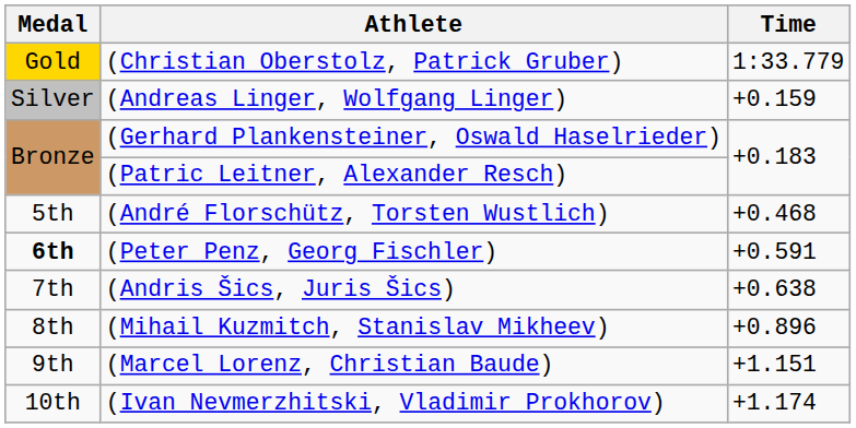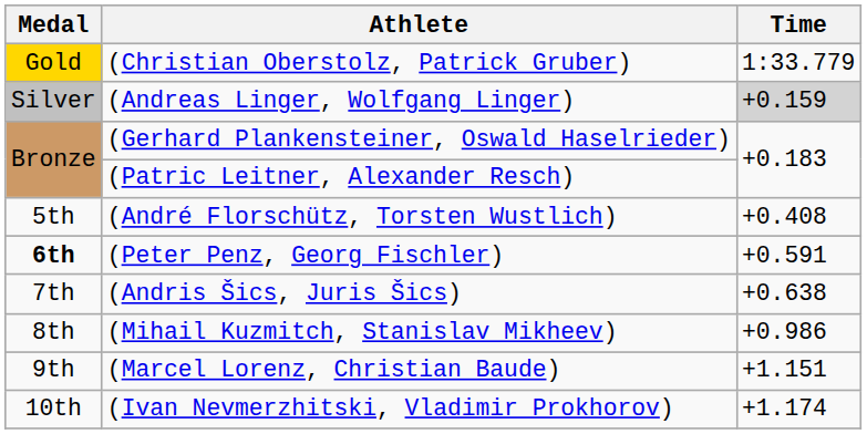 <table class="wikitable">
 <tr>
 <th>Medal</th>
 <th>Athlete</th>
 <th>Time</th>
 </tr>
 <tr>
 <td bgcolor="gold" align="center">Gold</td>
 <td> (<a href='#'>Christian Oberstolz</a>, <a href='#'>Patrick Gruber</a>)</td>
 <td>1:33.779</td>
 </tr>
 <tr>
 <td bgcolor="silver" align="center">Silver</td>
 <td> (<a href='#'>Andreas Linger</a>, <a href='#'>Wolfgang Linger</a>)</td>
-<td>+0.159</td>
+<td style="background: lightgrey;">+0.159</td>
 </tr>
 <tr>
 <td rowspan="2" bgcolor="CC9966" align="center">Bronze</td>
 <td> (<a href='#'>Gerhard Plankensteiner</a>, <a href='#'>Oswald Haselrieder</a>)</td>
 <td rowspan="2">+0.183</td>
 </tr>
 <tr>
 <td> (<a href='#'>Patric Leitner</a>, <a href='#'>Alexander Resch</a>)</td>
 </tr>
 <tr>
 <td align="center">5th</td>
 <td> (<a href='#'>André Florschütz</a>, <a href='#'>Torsten Wustlich</a>)</td>
-<td>+0.468</td>
+<td>+0.408</td>
 </tr>
 <tr>
 <td align="center"><strong>6th</strong></td>
 <td> (<a href='#'>Peter Penz</a>, <a href='#'>Georg Fischler</a>)</td>
 <td>+0.591</td>
 </tr>
 <tr>
 <td align="center">7th</td>
 <td> (<a href='#'>Andris Šics</a>, <a href='#'>Juris Šics</a>)</td>
 <td>+0.638</td>
 </tr>
 <tr>
 <td align="center">8th</td>
 <td> (<a href='#'>Mihail Kuzmitch</a>, <a href='#'>Stanislav Mikheev</a>)</td>
-<td>+0.896</td>
+<td>+0.986</td>
 </tr>
 <tr>
 <td align="center">9th</td>
 <td> (<a href='#'>Marcel Lorenz</a>, <a href='#'>Christian Baude</a>)</td>
 <td>+1.151</td>
 </tr>
 <tr>
 <td align="center">10th</td>
 <td> (<a href='#'>Ivan Nevmerzhitski</a>, <a href='#'>Vladimir Prokhorov</a>)</td>
 <td>+1.174</td>
 </tr>
 </table>
